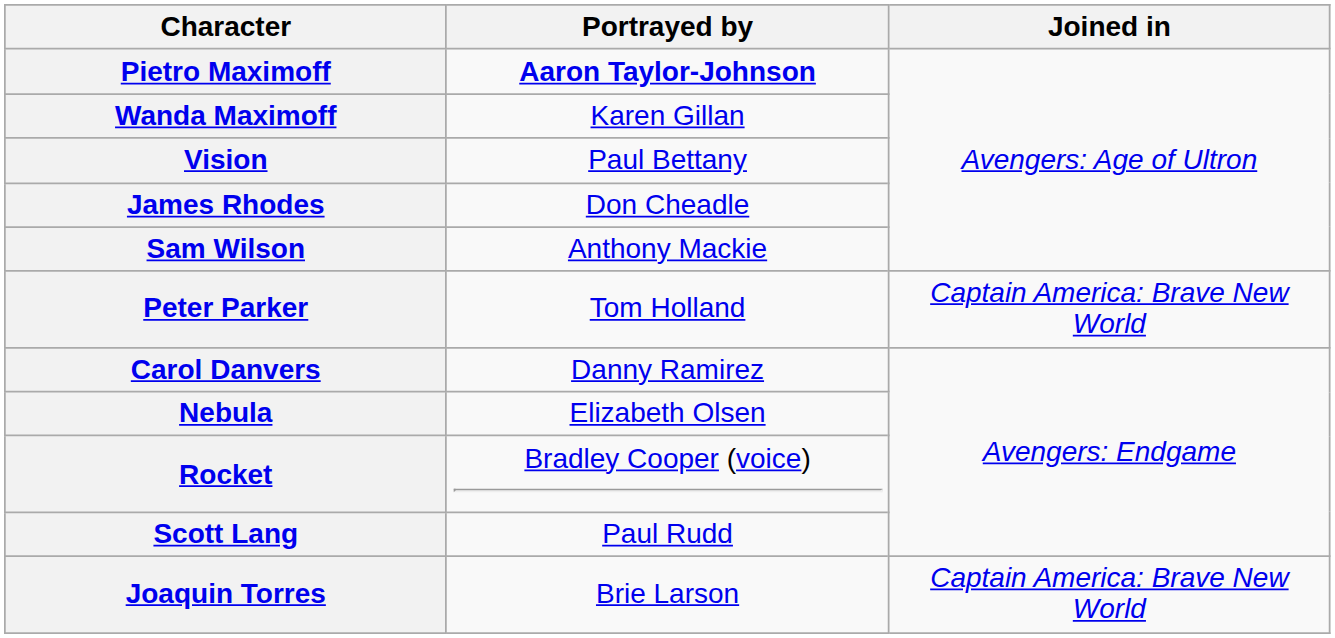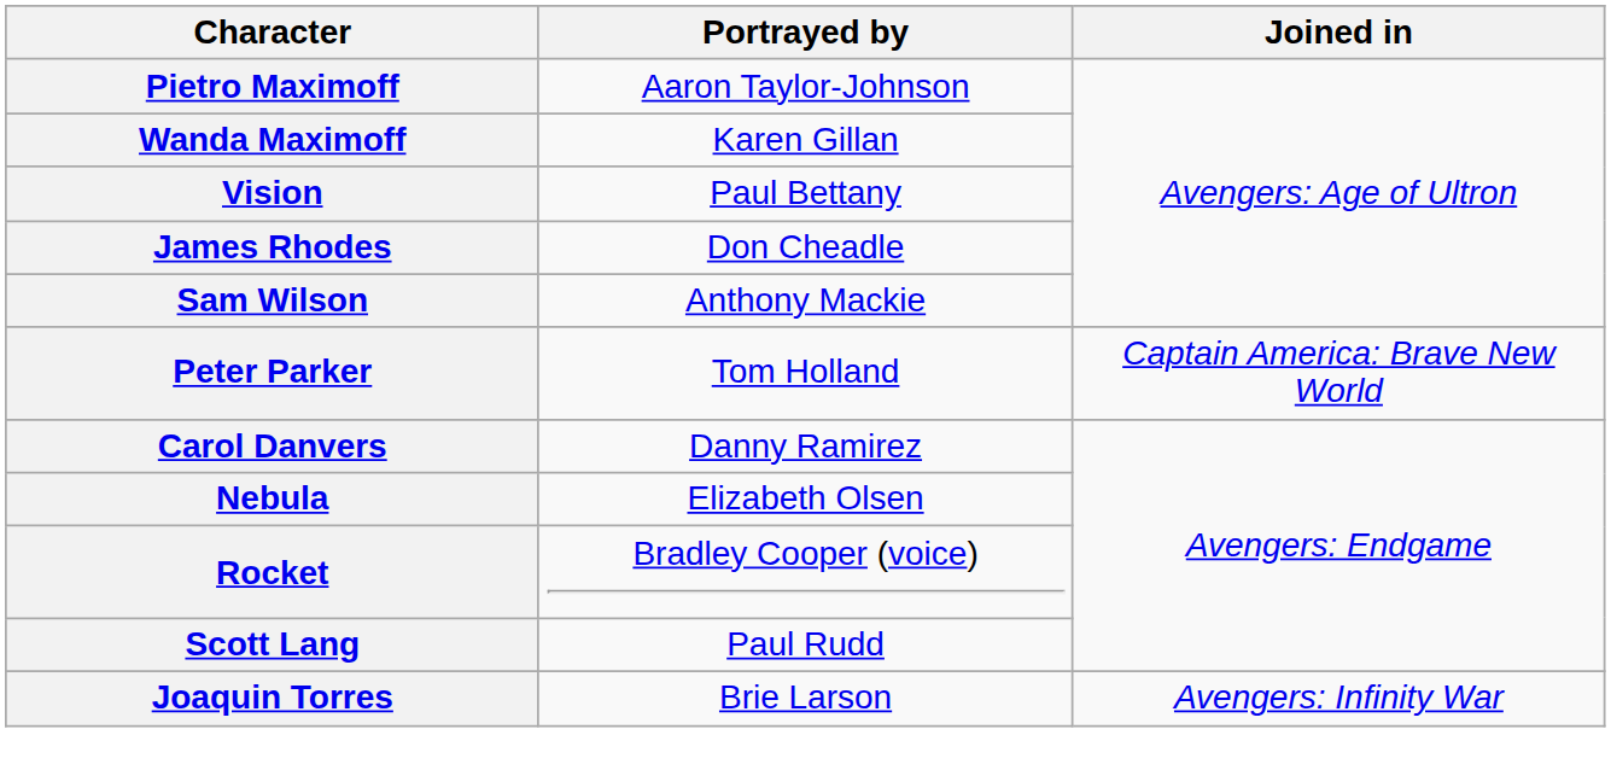 <table class="wikitable unsortable" style="text-align:center; width:60%;">
 <tr>
 <th scope="col" style="width:20%;">Character</th>
 <th scope="col" style="width:20%;">Portrayed by</th>
 <th scope="col" style="width:20%;">Joined in</th>
 </tr>
 <tr>
 <th scope="row"><a href='#'>Pietro Maximoff</a></th>
-<td><strong><a href='#'>Aaron Taylor-Johnson</a></strong></td>
+<td><a href='#'>Aaron Taylor-Johnson</a></td>
 <td rowspan="5"><em><a href='#'>Avengers: Age of Ultron</a></em></td>
 </tr>
 <tr>
 <th scope="row"><a href='#'>Wanda Maximoff</a></th>
 <td><a href='#'>Karen Gillan</a></td>
 </tr>
 <tr>
 <th scope="row"><a href='#'>Vision</a></th>
 <td><a href='#'>Paul Bettany</a></td>
 </tr>
 <tr>
 <th scope="row"><a href='#'>James Rhodes<br></a></th>
 <td><a href='#'>Don Cheadle</a></td>
 </tr>
 <tr>
 <th scope="row"><a href='#'>Sam Wilson<br></a></th>
 <td><a href='#'>Anthony Mackie</a></td>
 </tr>
 <tr>
 <th scope="row"><a href='#'>Peter Parker<br></a></th>
 <td><a href='#'>Tom Holland</a></td>
 <td><em><a href='#'>Captain America: Brave New World</a></em></td>
 </tr>
 <tr>
 <th scope="row"><a href='#'>Carol Danvers<br></a></th>
 <td><a href='#'>Danny Ramirez</a></td>
 <td rowspan="4"><em><a href='#'>Avengers: Endgame</a></em></td>
 </tr>
 <tr>
 <th scope="row"><a href='#'>Nebula</a></th>
 <td><a href='#'>Elizabeth Olsen</a></td>
 </tr>
 <tr>
 <th scope="row"><a href='#'>Rocket</a></th>
 <td><a href='#'>Bradley Cooper</a> (<a href='#'>voice</a>)<hr></td>
 </tr>
 <tr>
 <th scope="row"><a href='#'>Scott Lang<br></a></th>
 <td><a href='#'>Paul Rudd</a></td>
 </tr>
 <tr>
 <th scope="row"><a href='#'>Joaquin Torres<br></a></th>
 <td><a href='#'>Brie Larson</a></td>
-<td><em><a href='#'>Captain America: Brave New World</a></em></td>
+<td><em><a href='#'>Avengers: Infinity War</a></em></td>
 </tr>
 </table>
